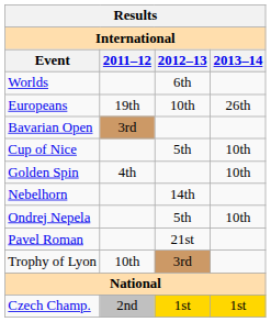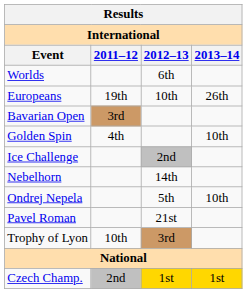 <table class="wikitable" style="text-align:center">
 <tr>
 <th colspan=4 align=center><strong>Results</strong></th>
 </tr>
 <tr>
 <th style="background-color: #ffdead; " colspan=4 align=center><strong>International</strong></th>
 </tr>
 <tr>
 <th>Event</th>
 <th><a href='#'>2011–12</a></th>
 <th><a href='#'>2012–13</a></th>
 <th><a href='#'>2013–14</a></th>
 </tr>
 <tr>
 <td align=left><a href='#'>Worlds</a></td>
 <td></td>
 <td>6th</td>
 <td></td>
 </tr>
 <tr>
 <td align=left><a href='#'>Europeans</a></td>
 <td>19th</td>
 <td>10th</td>
 <td>26th</td>
 </tr>
 <tr>
 <td align=left><a href='#'>Bavarian Open</a></td>
 <td bgcolor=cc9966>3rd</td>
 <td></td>
 <td></td>
 </tr>
 <tr>
-<td align=left><a href='#'>Cup of Nice</a></td>
-<td></td>
-<td>5th</td>
-<td>10th</td>
-</tr>
-<tr>
 <td align=left><a href='#'>Golden Spin</a></td>
 <td>4th</td>
 <td></td>
 <td>10th</td>
+</tr>
+<tr>
+<td align=left><a href='#'>Ice Challenge</a></td>
+<td></td>
+<td bgcolor=silver>2nd</td>
+<td></td>
 </tr>
 <tr>
 <td align=left><a href='#'>Nebelhorn</a></td>
 <td></td>
 <td>14th</td>
 <td></td>
 </tr>
 <tr>
 <td align=left><a href='#'>Ondrej Nepela</a></td>
 <td></td>
 <td>5th</td>
 <td>10th</td>
 </tr>
 <tr>
 <td align=left><a href='#'>Pavel Roman</a></td>
 <td></td>
 <td>21st</td>
 <td></td>
 </tr>
 <tr>
 <td align=left>Trophy of Lyon</td>
 <td>10th</td>
 <td bgcolor=cc9966>3rd</td>
 <td></td>
 </tr>
 <tr>
 <th style="background-color: #ffdead; " colspan=4 align=center><strong>National</strong></th>
 </tr>
 <tr>
 <td align=left><a href='#'>Czech Champ.</a></td>
 <td bgcolor=silver>2nd</td>
 <td bgcolor=gold>1st</td>
 <td bgcolor=gold>1st</td>
 </tr>
 </table>
